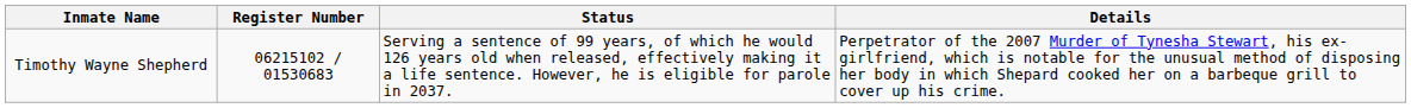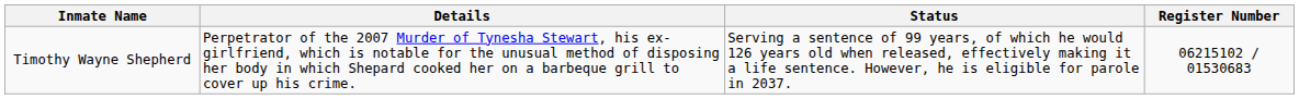 <table class="wikitable sortable">
 <tr>
 <th width=13%>Inmate Name</th>
+<th width=35%>Details</th>
+<th width=28%>Status</th>
 <th width=10%>Register Number</th>
-<th width=28%>Status</th>
-<th width=35%>Details</th>
 </tr>
 <tr>
 <td style="text-align:center;">Timothy Wayne Shepherd</td>
+<td>Perpetrator of the 2007 <a href='#'>Murder of Tynesha Stewart</a>, his ex-girlfriend, which is notable for the unusual method of disposing her body in which Shepard cooked her on a barbeque grill to cover up his crime.</td>
+<td>Serving a sentence of 99 years, of which he would 126 years old when released, effectively making it a life sentence. However, he is eligible for parole in 2037.</td>
 <td style="text-align:center;">06215102 / 01530683</td>
-<td>Serving a sentence of 99 years, of which he would 126 years old when released, effectively making it a life sentence. However, he is eligible for parole in 2037.</td>
-<td>Perpetrator of the 2007 <a href='#'>Murder of Tynesha Stewart</a>, his ex-girlfriend, which is notable for the unusual method of disposing her body in which Shepard cooked her on a barbeque grill to cover up his crime.</td>
 </tr>
 </table>
